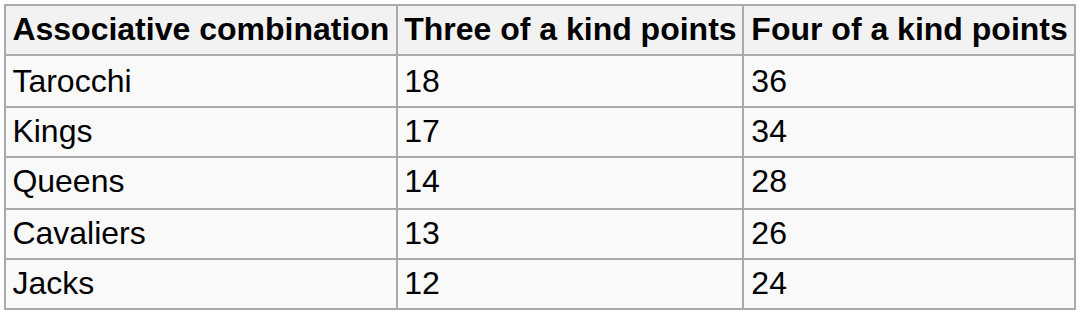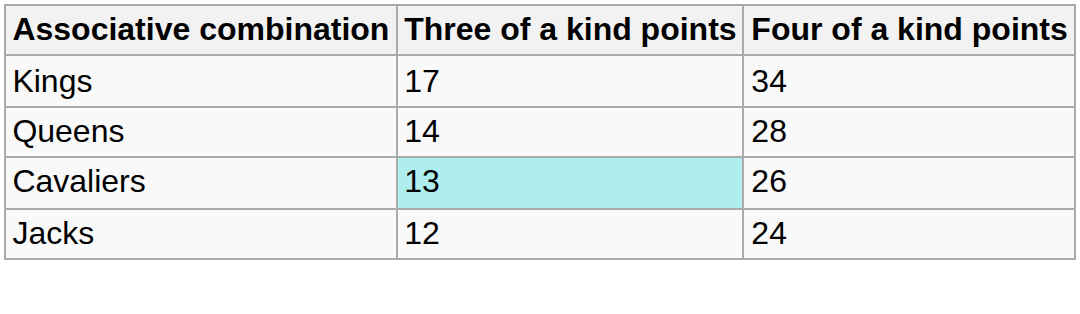 <table class=wikitable>
 <tr>
 <th>Associative combination</th>
 <th>Three of a kind points</th>
 <th>Four of a kind points</th>
-</tr>
-<tr>
-<td>Tarocchi</td>
-<td>18</td>
-<td>36</td>
 </tr>
 <tr>
 <td>Kings</td>
 <td>17</td>
 <td>34</td>
 </tr>
 <tr>
 <td>Queens</td>
 <td>14</td>
 <td>28</td>
 </tr>
 <tr>
 <td>Cavaliers</td>
-<td>13</td>
+<td style="background: paleturquoise;">13</td>
 <td>26</td>
 </tr>
 <tr>
 <td>Jacks</td>
 <td>12</td>
 <td>24</td>
 </tr>
 </table>
